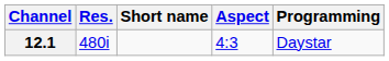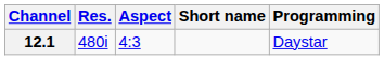 <table class="wikitable">
 <tr>
 <th scope = "col"><a href='#'>Channel</a></th>
 <th scope = "col"><a href='#'>Res.</a></th>
+<th scope = "col"><a href='#'>Aspect</a></th>
 <th scope = "col">Short name</th>
-<th scope = "col"><a href='#'>Aspect</a></th>
 <th scope = "col">Programming</th>
 </tr>
 <tr>
 <th scope = "row">12.1</th>
 <td><a href='#'>480i</a></td>
+<td><a href='#'>4:3</a></td>
 <td></td>
-<td><a href='#'>4:3</a></td>
 <td><a href='#'>Daystar</a></td>
 </tr>
 </table>
